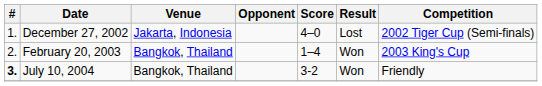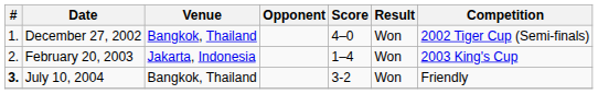 <table class=wikitable>
 <tr>
 <th>#</th>
 <th>Date</th>
 <th>Venue</th>
 <th>Opponent</th>
 <th>Score</th>
 <th>Result</th>
 <th>Competition</th>
 </tr>
 <tr>
 <td>1.</td>
 <td>December 27, 2002</td>
-<td><a href='#'>Jakarta</a>, <a href='#'>Indonesia</a></td>
+<td><a href='#'>Bangkok</a>, <a href='#'>Thailand</a></td>
 <td></td>
 <td>4–0</td>
-<td>Lost</td>
+<td>Won</td>
 <td><a href='#'>2002 Tiger Cup</a> (Semi-finals)</td>
 </tr>
 <tr>
 <td>2.</td>
 <td>February 20, 2003</td>
-<td><a href='#'>Bangkok</a>, <a href='#'>Thailand</a></td>
+<td><a href='#'>Jakarta</a>, <a href='#'>Indonesia</a></td>
 <td></td>
 <td>1–4</td>
 <td>Won</td>
 <td><a href='#'>2003 King's Cup</a></td>
 </tr>
 <tr>
 <td><strong>3.</strong></td>
 <td>July 10, 2004</td>
 <td>Bangkok, Thailand</td>
 <td></td>
 <td>3-2</td>
 <td>Won</td>
 <td>Friendly</td>
 </tr>
 <tr>
 </tr>
 </table>
